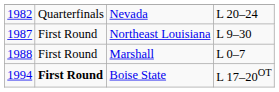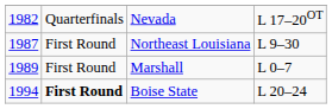 <table class="wikitable">
 <tr>
 </tr>
 <tr>
 <td><a href='#'>1982</a></td>
 <td>Quarterfinals</td>
 <td><a href='#'>Nevada</a></td>
-<td>L 20–24</td>
+<td>L 17–20<sup>OT</sup></td>
 </tr>
 <tr>
 <td><a href='#'>1987</a></td>
 <td>First Round</td>
 <td><a href='#'>Northeast Louisiana</a></td>
 <td>L 9–30</td>
 </tr>
 <tr>
-<td><a href='#'>1988</a></td>
+<td><a href='#'>1989</a></td>
 <td>First Round</td>
 <td><a href='#'>Marshall</a></td>
 <td>L 0–7</td>
 </tr>
 <tr>
 <td><a href='#'>1994</a></td>
 <td><strong>First Round</strong></td>
 <td><a href='#'>Boise State</a></td>
-<td>L 17–20<sup>OT</sup></td>
+<td>L 20–24</td>
 </tr>
 </table>
